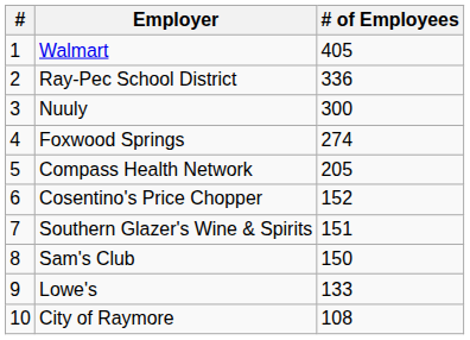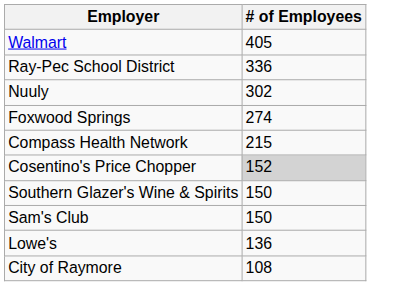 <table class="wikitable">
 <tr>
-<th>#</th>
 <th>Employer</th>
 <th># of Employees</th>
 </tr>
 <tr>
-<td>1</td>
 <td><a href='#'>Walmart</a></td>
 <td>405</td>
 </tr>
 <tr>
-<td>2</td>
 <td>Ray-Pec School District</td>
 <td>336</td>
 </tr>
 <tr>
-<td>3</td>
 <td>Nuuly</td>
-<td>300</td>
+<td>302</td>
 </tr>
 <tr>
-<td>4</td>
 <td>Foxwood Springs</td>
 <td>274</td>
 </tr>
 <tr>
-<td>5</td>
 <td>Compass Health Network</td>
-<td>205</td>
+<td>215</td>
 </tr>
 <tr>
-<td>6</td>
 <td>Cosentino's Price Chopper</td>
-<td>152</td>
+<td style="background: lightgrey;">152</td>
 </tr>
 <tr>
-<td>7</td>
 <td>Southern Glazer's Wine & Spirits</td>
-<td>151</td>
+<td>150</td>
 </tr>
 <tr>
-<td>8</td>
 <td>Sam's Club</td>
 <td>150</td>
 </tr>
 <tr>
-<td>9</td>
 <td>Lowe's</td>
-<td>133</td>
+<td>136</td>
 </tr>
 <tr>
-<td>10</td>
 <td>City of Raymore</td>
 <td>108</td>
 </tr>
 </table>
